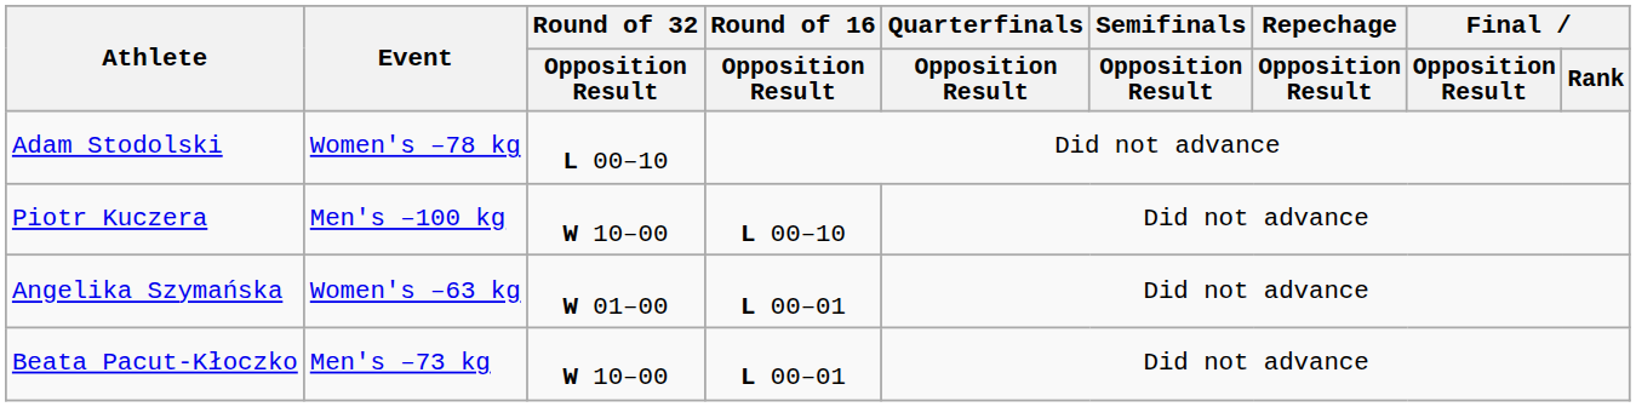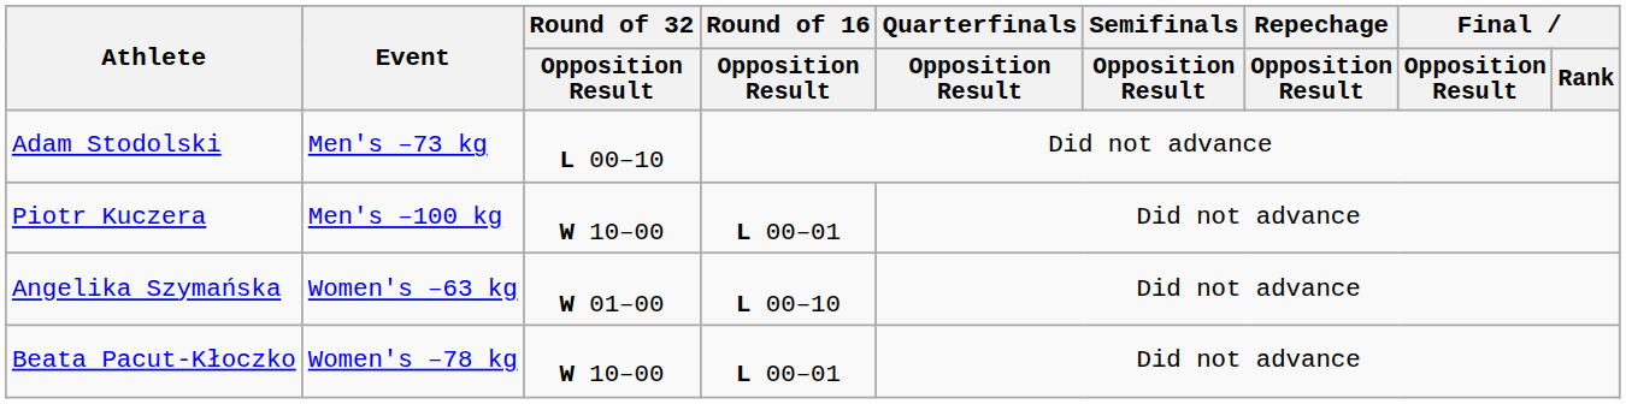 <table class="wikitable" style="text-align:center; font-size:90%">
 <tr>
 <th rowspan=2>Athlete</th>
 <th rowspan=2>Event</th>
 <th>Round of 32</th>
 <th>Round of 16</th>
 <th>Quarterfinals</th>
 <th>Semifinals</th>
 <th>Repechage</th>
 <th colspan=2>Final / </th>
 </tr>
 <tr style="font-size:95%">
 <th>Opposition<br>Result</th>
 <th>Opposition<br>Result</th>
 <th>Opposition<br>Result</th>
 <th>Opposition<br>Result</th>
 <th>Opposition<br>Result</th>
 <th>Opposition<br>Result</th>
 <th>Rank</th>
 </tr>
 <tr>
 <td align=left><a href='#'>Adam Stodolski</a></td>
-<td align=left><a href='#'>Women's –78 kg</a></td>
+<td align=left><a href='#'>Men's –73 kg</a></td>
 <td><br><strong>L</strong> 00–10</td>
 <td colspan=6>Did not advance</td>
 </tr>
 <tr>
 <td align=left><a href='#'>Piotr Kuczera</a></td>
 <td align=left><a href='#'>Men's –100 kg</a></td>
 <td><br><strong>W</strong> 10–00</td>
-<td><br><strong>L</strong> 00–10</td>
+<td><br><strong>L</strong> 00–01</td>
 <td colspan=5>Did not advance</td>
 </tr>
 <tr>
 <td align=left><a href='#'>Angelika Szymańska</a></td>
 <td align=left><a href='#'>Women's –63 kg</a></td>
 <td><br><strong>W</strong> 01–00</td>
-<td><br><strong>L</strong> 00–01</td>
+<td><br><strong>L</strong> 00–10</td>
 <td colspan=5>Did not advance</td>
 </tr>
 <tr>
 <td align=left><a href='#'>Beata Pacut-Kłoczko</a></td>
-<td align=left><a href='#'>Men's –73 kg</a></td>
+<td align=left><a href='#'>Women's –78 kg</a></td>
 <td><br><strong>W</strong> 10–00</td>
 <td><br><strong>L</strong> 00–01</td>
 <td colspan=5>Did not advance</td>
 </tr>
 </table>
